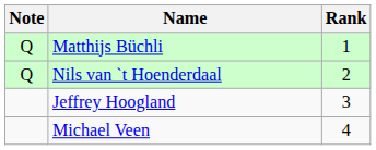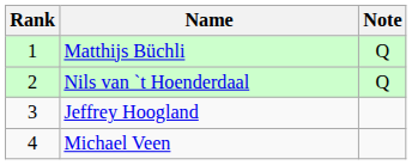 <table class="wikitable" style="text-align:center;">
 <tr>
+<th>Rank</th>
+<th style="width:15em">Name</th>
 <th>Note</th>
-<th style="width:15em">Name</th>
-<th>Rank</th>
 </tr>
 <tr bgcolor=ccffcc>
+<td>1</td>
+<td align=left><a href='#'>Matthijs Büchli</a></td>
 <td>Q</td>
-<td align=left><a href='#'>Matthijs Büchli</a></td>
-<td>1</td>
 </tr>
 <tr bgcolor=ccffcc>
+<td>2</td>
+<td align=left><a href='#'>Nils van `t Hoenderdaal</a></td>
 <td>Q</td>
-<td align=left><a href='#'>Nils van `t Hoenderdaal</a></td>
-<td>2</td>
 </tr>
 <tr>
+<td>3</td>
+<td align=left><a href='#'>Jeffrey Hoogland</a></td>
 <td></td>
-<td align=left><a href='#'>Jeffrey Hoogland</a></td>
-<td>3</td>
 </tr>
 <tr>
+<td>4</td>
+<td align=left><a href='#'>Michael Veen</a></td>
 <td></td>
-<td align=left><a href='#'>Michael Veen</a></td>
-<td>4</td>
 </tr>
 </table>
